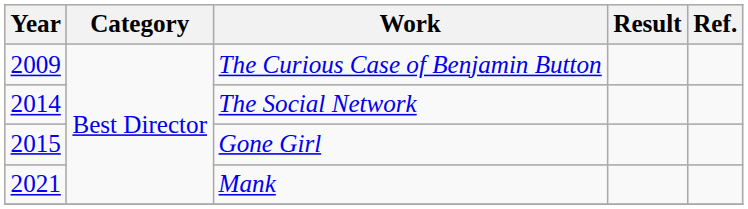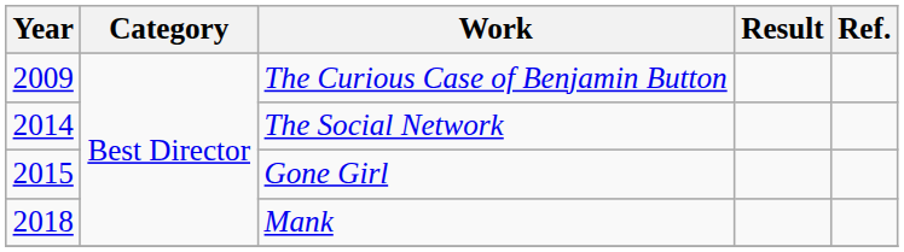 <table class="wikitable plainrowheaders">
 <tr>
 <th scope="col">Year</th>
 <th scope="col">Category</th>
 <th scope="col">Work</th>
 <th scope="col">Result</th>
 <th scope="col">Ref.</th>
 </tr>
 <tr>
 <td style="text-align:center"><a href='#'>2009</a></td>
 <td rowspan=4><a href='#'>Best Director</a></td>
 <td><em><a href='#'>The Curious Case of Benjamin Button</a></em></td>
 <td></td>
 <td></td>
 </tr>
 <tr>
 <td style="text-align:center"><a href='#'>2014</a></td>
 <td><em><a href='#'>The Social Network</a></em></td>
 <td></td>
 <td></td>
 </tr>
 <tr>
 <td style="text-align:center"><a href='#'>2015</a></td>
 <td><em><a href='#'>Gone Girl</a></em></td>
 <td></td>
 <td style="text-align:center"></td>
 </tr>
 <tr>
-<td style="text-align:center"><a href='#'>2021</a></td>
+<td style="text-align:center"><a href='#'>2018</a></td>
 <td><em><a href='#'>Mank</a></em></td>
 <td></td>
 <td></td>
 </tr>
 <tr>
 </tr>
 </table>
